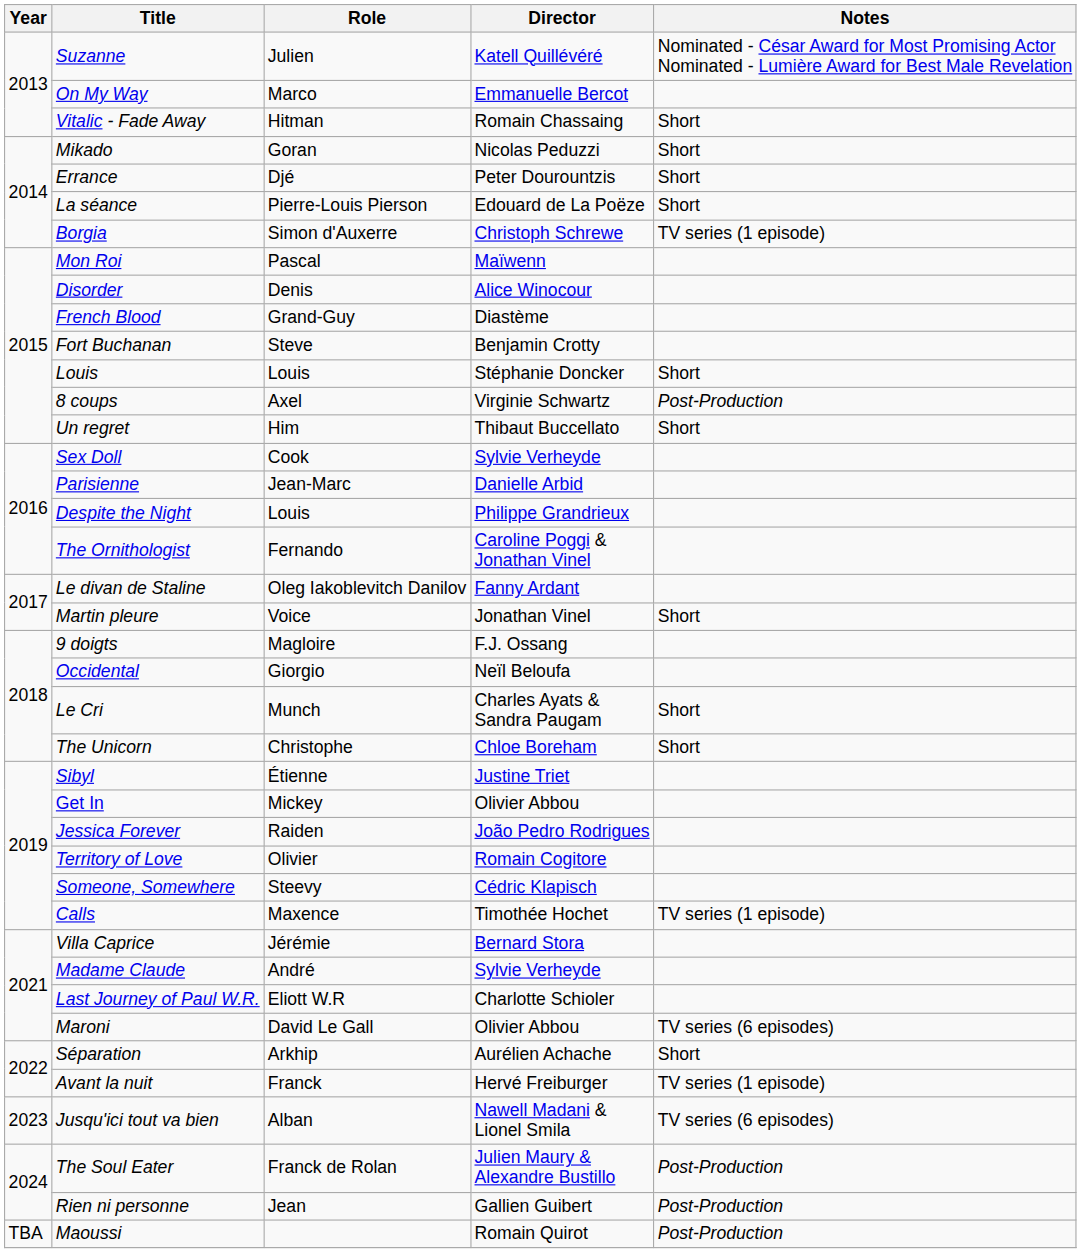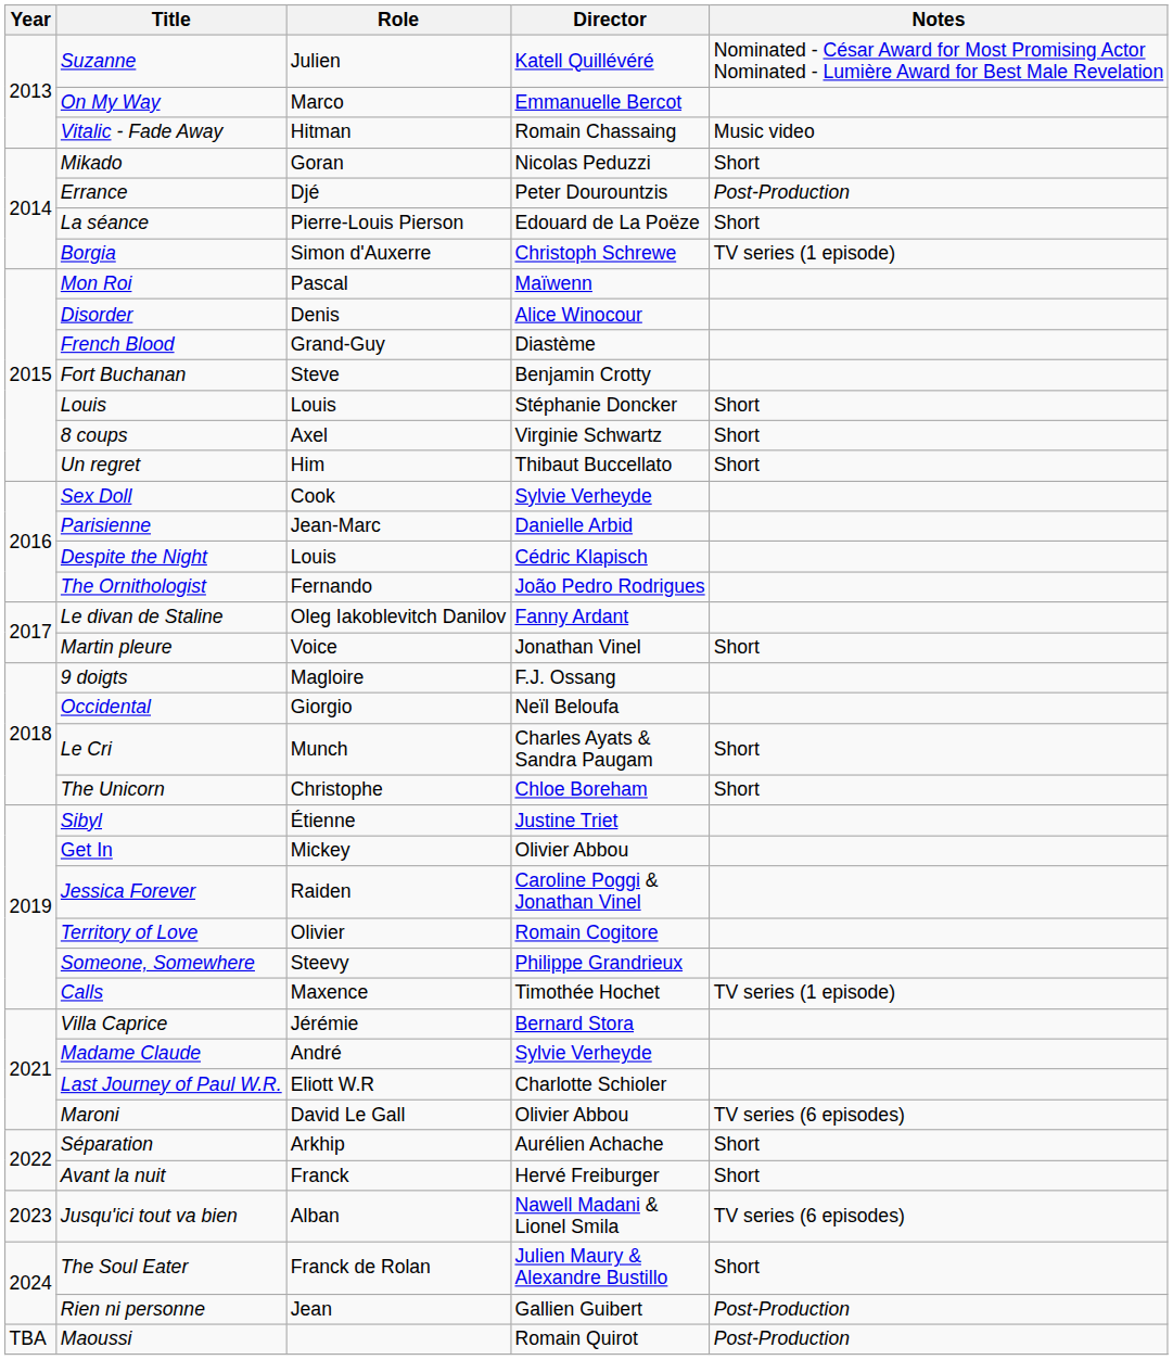 <table class="wikitable sortable">
 <tr>
 <th>Year</th>
 <th>Title</th>
 <th>Role</th>
 <th>Director</th>
 <th>Notes</th>
 </tr>
 <tr>
 <td rowspan=3>2013</td>
 <td><em><a href='#'>Suzanne</a></em></td>
 <td>Julien</td>
 <td><a href='#'>Katell Quillévéré</a></td>
 <td>Nominated - <a href='#'>César Award for Most Promising Actor</a><br>Nominated - <a href='#'>Lumière Award for Best Male Revelation</a></td>
 </tr>
 <tr>
 <td><em><a href='#'>On My Way</a></em></td>
 <td>Marco</td>
 <td><a href='#'>Emmanuelle Bercot</a></td>
 <td></td>
 </tr>
 <tr>
 <td><em><a href='#'>Vitalic</a> - Fade Away</em></td>
 <td>Hitman</td>
 <td>Romain Chassaing</td>
-<td>Short</td>
+<td>Music video</td>
 </tr>
 <tr>
 <td rowspan=4>2014</td>
 <td><em>Mikado</em></td>
 <td>Goran</td>
 <td>Nicolas Peduzzi</td>
 <td>Short</td>
 </tr>
 <tr>
 <td><em>Errance</em></td>
 <td>Djé</td>
 <td>Peter Dourountzis</td>
-<td>Short</td>
+<td><em>Post-Production</em></td>
 </tr>
 <tr>
 <td><em>La séance</em></td>
 <td>Pierre-Louis Pierson</td>
 <td>Edouard de La Poëze</td>
 <td>Short</td>
 </tr>
 <tr>
 <td><em><a href='#'>Borgia</a></em></td>
 <td>Simon d'Auxerre</td>
 <td><a href='#'>Christoph Schrewe</a></td>
 <td>TV series (1 episode)</td>
 </tr>
 <tr>
 <td rowspan=7>2015</td>
 <td><em><a href='#'>Mon Roi</a></em></td>
 <td>Pascal</td>
 <td><a href='#'>Maïwenn</a></td>
 <td></td>
 </tr>
 <tr>
 <td><em><a href='#'>Disorder</a></em></td>
 <td>Denis</td>
 <td><a href='#'>Alice Winocour</a></td>
 <td></td>
 </tr>
 <tr>
 <td><em><a href='#'>French Blood</a></em></td>
 <td>Grand-Guy</td>
 <td>Diastème</td>
 <td></td>
 </tr>
 <tr>
 <td><em>Fort Buchanan</em></td>
 <td>Steve</td>
 <td>Benjamin Crotty</td>
 <td></td>
 </tr>
 <tr>
 <td><em>Louis</em></td>
 <td>Louis</td>
 <td>Stéphanie Doncker</td>
 <td>Short</td>
 </tr>
 <tr>
 <td><em>8 coups</em></td>
 <td>Axel</td>
 <td>Virginie Schwartz</td>
-<td><em>Post-Production</em></td>
+<td>Short</td>
 </tr>
 <tr>
 <td><em>Un regret</em></td>
 <td>Him</td>
 <td>Thibaut Buccellato</td>
 <td>Short</td>
 </tr>
 <tr>
 <td rowspan=4>2016</td>
 <td><em><a href='#'>Sex Doll</a></em></td>
 <td>Cook</td>
 <td><a href='#'>Sylvie Verheyde</a></td>
 <td></td>
 </tr>
 <tr>
 <td><em><a href='#'>Parisienne</a></em></td>
 <td>Jean-Marc</td>
 <td><a href='#'>Danielle Arbid</a></td>
 <td></td>
 </tr>
 <tr>
 <td><em><a href='#'>Despite the Night</a></em></td>
 <td>Louis</td>
-<td><a href='#'>Philippe Grandrieux</a></td>
+<td><a href='#'>Cédric Klapisch</a></td>
 <td></td>
 </tr>
 <tr>
 <td><em><a href='#'>The Ornithologist</a></em></td>
 <td>Fernando</td>
-<td><a href='#'>Caroline Poggi</a> &<br> <a href='#'>Jonathan Vinel</a></td>
+<td><a href='#'>João Pedro Rodrigues</a></td>
 <td></td>
 </tr>
 <tr>
 <td rowspan=2>2017</td>
 <td><em>Le divan de Staline</em></td>
 <td>Oleg Iakoblevitch Danilov</td>
 <td><a href='#'>Fanny Ardant</a></td>
 <td></td>
 </tr>
 <tr>
 <td><em>Martin pleure</em></td>
 <td>Voice</td>
 <td>Jonathan Vinel</td>
 <td>Short</td>
 </tr>
 <tr>
 <td rowspan=4>2018</td>
 <td><em>9 doigts</em></td>
 <td>Magloire</td>
 <td>F.J. Ossang</td>
 <td></td>
 </tr>
 <tr>
 <td><em><a href='#'>Occidental</a></em></td>
 <td>Giorgio</td>
 <td>Neïl Beloufa</td>
 <td></td>
 </tr>
 <tr>
 <td><em>Le Cri</em></td>
 <td>Munch</td>
 <td>Charles Ayats &<br> Sandra Paugam</td>
 <td>Short</td>
 </tr>
 <tr>
 <td><em>The Unicorn</em></td>
 <td>Christophe</td>
 <td><a href='#'>Chloe Boreham</a></td>
 <td>Short</td>
 </tr>
 <tr>
 <td rowspan=6>2019</td>
 <td><em><a href='#'>Sibyl</a></em></td>
 <td>Étienne</td>
 <td><a href='#'>Justine Triet</a></td>
 <td></td>
 </tr>
 <tr>
 <td><a href='#'>Get In</a></td>
 <td>Mickey</td>
 <td>Olivier Abbou</td>
 <td></td>
 </tr>
 <tr>
 <td><em><a href='#'>Jessica Forever</a></em></td>
 <td>Raiden</td>
-<td><a href='#'>João Pedro Rodrigues</a></td>
+<td><a href='#'>Caroline Poggi</a> &<br> <a href='#'>Jonathan Vinel</a></td>
 <td></td>
 </tr>
 <tr>
 <td><em><a href='#'>Territory of Love</a></em></td>
 <td>Olivier</td>
 <td><a href='#'>Romain Cogitore</a></td>
 <td></td>
 </tr>
 <tr>
 <td><em><a href='#'>Someone, Somewhere</a></em></td>
 <td>Steevy</td>
-<td><a href='#'>Cédric Klapisch</a></td>
+<td><a href='#'>Philippe Grandrieux</a></td>
 <td></td>
 </tr>
 <tr>
 <td><em><a href='#'>Calls</a></em></td>
 <td>Maxence</td>
 <td>Timothée Hochet</td>
 <td>TV series (1 episode)</td>
 </tr>
 <tr>
 <td rowspan=4>2021</td>
 <td><em>Villa Caprice</em></td>
 <td>Jérémie</td>
 <td><a href='#'>Bernard Stora</a></td>
 <td></td>
 </tr>
 <tr>
 <td><em><a href='#'>Madame Claude</a></em></td>
 <td>André</td>
 <td><a href='#'>Sylvie Verheyde</a></td>
 <td></td>
 </tr>
 <tr>
 <td><em><a href='#'>Last Journey of Paul W.R.</a></em></td>
 <td>Eliott W.R</td>
 <td>Charlotte Schioler</td>
 <td></td>
 </tr>
 <tr>
 <td><em>Maroni</em></td>
 <td>David Le Gall</td>
 <td>Olivier Abbou</td>
 <td>TV series (6 episodes)</td>
 </tr>
 <tr>
 <td rowspan=2>2022</td>
 <td><em>Séparation</em></td>
 <td>Arkhip</td>
 <td>Aurélien Achache</td>
 <td>Short</td>
 </tr>
 <tr>
 <td><em>Avant la nuit</em></td>
 <td>Franck</td>
 <td>Hervé Freiburger</td>
-<td>TV series (1 episode)</td>
+<td>Short</td>
 </tr>
 <tr>
 <td>2023</td>
 <td><em>Jusqu'ici tout va bien</em></td>
 <td>Alban</td>
 <td><a href='#'>Nawell Madani</a> &<br> Lionel Smila</td>
 <td>TV series (6 episodes)</td>
 </tr>
 <tr>
 <td rowspan=2>2024</td>
 <td><em>The Soul Eater</em></td>
 <td>Franck de Rolan</td>
 <td><a href='#'>Julien Maury &<br> Alexandre Bustillo</a></td>
-<td><em>Post-Production</em></td>
+<td>Short</td>
 </tr>
 <tr>
 <td><em>Rien ni personne</em></td>
 <td>Jean</td>
 <td>Gallien Guibert</td>
 <td><em>Post-Production</em></td>
 </tr>
 <tr>
 <td>TBA</td>
 <td><em>Maoussi</em></td>
 <td></td>
 <td>Romain Quirot</td>
 <td><em>Post-Production</em></td>
 </tr>
 <tr>
 </tr>
 </table>
